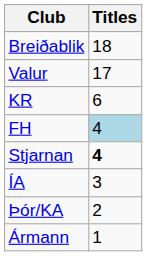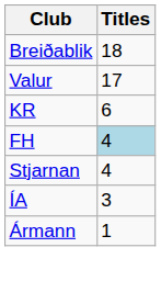 <table class="wikitable">
 <tr>
 <th>Club</th>
 <th>Titles</th>
 </tr>
 <tr>
 <td><a href='#'>Breiðablik</a></td>
 <td>18</td>
 </tr>
 <tr>
 <td><a href='#'>Valur</a></td>
 <td>17</td>
 </tr>
 <tr>
 <td><a href='#'>KR</a></td>
 <td>6</td>
 </tr>
 <tr>
 <td><a href='#'>FH</a></td>
 <td style="background: lightblue;">4</td>
 </tr>
 <tr>
 <td><a href='#'>Stjarnan</a></td>
-<td><strong>4</strong></td>
+<td>4</td>
 </tr>
 <tr>
 <td><a href='#'>ÍA</a></td>
 <td>3</td>
 </tr>
 <tr>
-<td><a href='#'>Þór/KA</a></td>
-<td>2</td>
-</tr>
-<tr>
 <td><a href='#'>Ármann</a></td>
 <td>1</td>
 </tr>
 </table>
